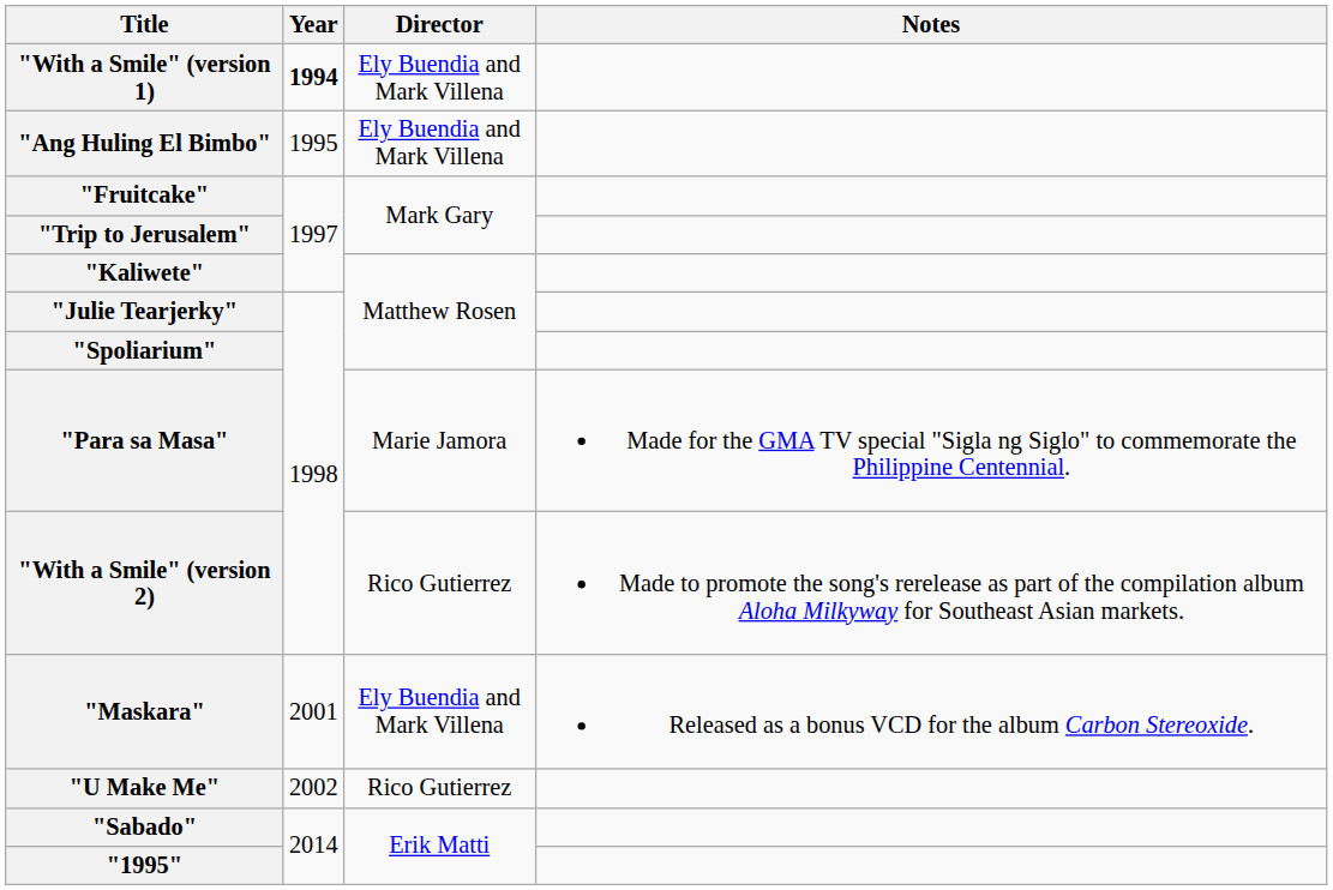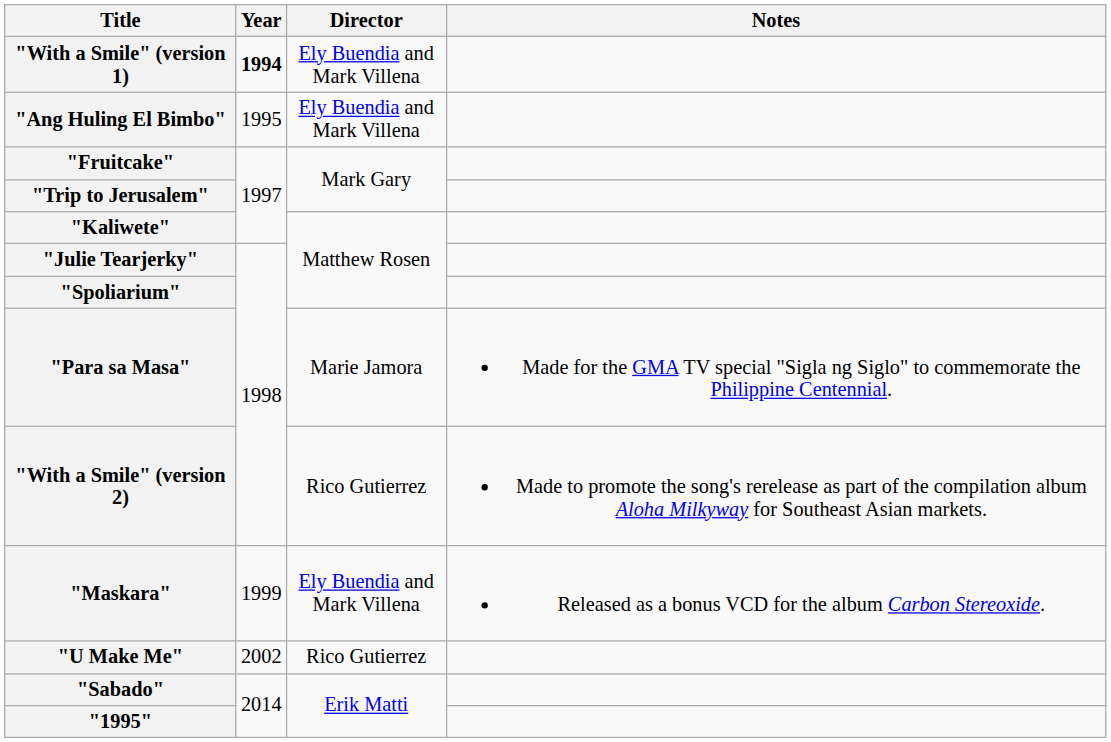 <table class="wikitable plainrowheaders" style="text-align:center">
 <tr>
 <th width="175">Title</th>
 <th>Year</th>
 <th>Director</th>
 <th scope="col" style="width:32em;">Notes</th>
 </tr>
 <tr>
 <th scope="row">"With a Smile" (version 1)</th>
 <td><strong>1994</strong></td>
 <td><a href='#'>Ely Buendia</a> and Mark Villena</td>
 <td></td>
 </tr>
 <tr>
 <th scope="row">"Ang Huling El Bimbo"</th>
 <td>1995</td>
 <td><a href='#'>Ely Buendia</a> and Mark Villena</td>
 <td></td>
 </tr>
 <tr>
 <th scope="row">"Fruitcake"</th>
 <td rowspan="3">1997</td>
 <td rowspan="2">Mark Gary</td>
 <td></td>
 </tr>
 <tr>
 <th scope="row">"Trip to Jerusalem"</th>
 <td></td>
 </tr>
 <tr>
 <th scope="row">"Kaliwete"</th>
 <td rowspan="3">Matthew Rosen</td>
 <td></td>
 </tr>
 <tr>
 <th scope="row">"Julie Tearjerky"</th>
 <td rowspan="4">1998</td>
 <td></td>
 </tr>
 <tr>
 <th scope="row">"Spoliarium"</th>
 <td></td>
 </tr>
 <tr>
 <th scope="row">"Para sa Masa"</th>
 <td>Marie Jamora</td>
 <td><br><ul><li>Made for the <a href='#'>GMA</a> TV special "Sigla ng Siglo" to commemorate the <a href='#'>Philippine Centennial</a>.</li></ul></td>
 </tr>
 <tr>
 <th scope="row">"With a Smile" (version 2)</th>
 <td>Rico Gutierrez</td>
 <td><br><ul><li>Made to promote the song's rerelease as part of the compilation album <em><a href='#'>Aloha Milkyway</a></em> for Southeast Asian markets.</li></ul></td>
 </tr>
 <tr>
 <th scope="row">"Maskara"</th>
-<td>2001</td>
+<td>1999</td>
 <td><a href='#'>Ely Buendia</a> and Mark Villena</td>
 <td><br><ul><li>Released as a bonus VCD for the album <em><a href='#'>Carbon Stereoxide</a></em>.</li></ul></td>
 </tr>
 <tr>
 <th scope="row">"U Make Me"</th>
 <td>2002</td>
 <td>Rico Gutierrez</td>
 <td></td>
 </tr>
 <tr>
 <th scope="row">"Sabado"</th>
 <td rowspan="2">2014</td>
 <td rowspan="2"><a href='#'>Erik Matti</a></td>
 <td></td>
 </tr>
 <tr>
 <th scope="row">"1995"</th>
 <td></td>
 </tr>
 </table>
